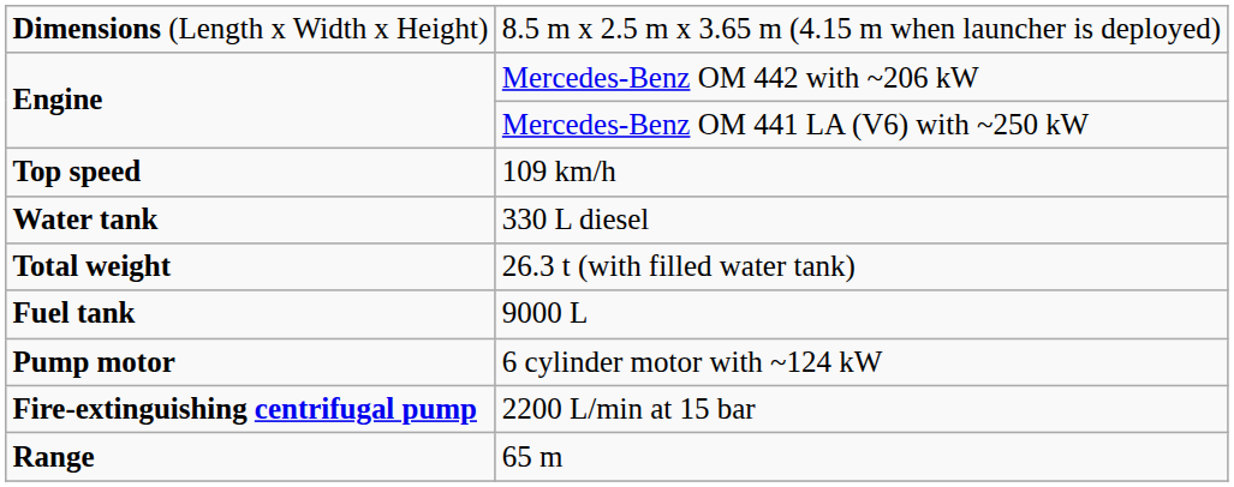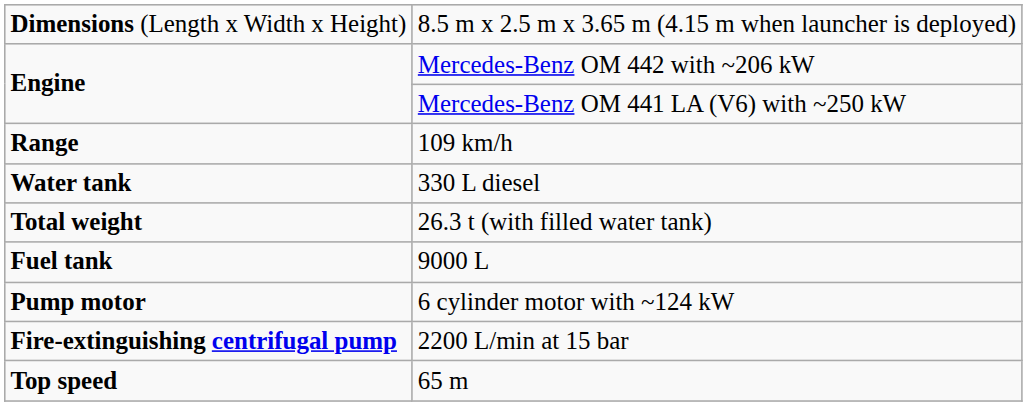 <table class="wikitable">
 <tr>
 <td><strong>Dimensions</strong> (Length x Width x Height)</td>
 <td>8.5 m x 2.5 m x 3.65 m (4.15 m when launcher is deployed)</td>
 </tr>
 <tr>
 <td rowspan="2"><strong>Engine</strong></td>
 <td><a href='#'>Mercedes-Benz</a> OM 442 with ~206 kW</td>
 </tr>
 <tr>
 <td><a href='#'>Mercedes-Benz</a> OM 441 LA (V6) with ~250 kW</td>
 </tr>
 <tr>
-<td><strong>Top speed</strong></td>
+<td><strong>Range</strong></td>
 <td>109 km/h</td>
 </tr>
 <tr>
 <td><strong>Water tank</strong></td>
 <td>330 L diesel</td>
 </tr>
 <tr>
 <td><strong>Total weight</strong></td>
 <td>26.3 t (with filled water tank)</td>
 </tr>
 <tr>
 <td><strong>Fuel tank</strong></td>
 <td>9000 L</td>
 </tr>
 <tr>
 <td><strong>Pump motor</strong></td>
 <td>6 cylinder motor with ~124 kW</td>
 </tr>
 <tr>
 <td><strong>Fire-extinguishing <a href='#'>centrifugal pump</a></strong></td>
 <td>2200 L/min at 15 bar</td>
 </tr>
 <tr>
-<td><strong>Range</strong></td>
+<td><strong>Top speed</strong></td>
 <td>65 m</td>
 </tr>
 </table>
